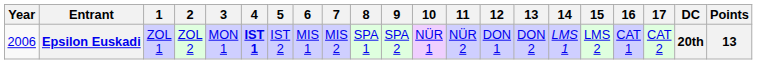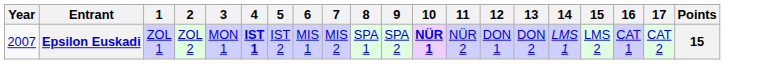 <table class="wikitable" style="text-align:center; font-size:85%">
 <tr>
 <th>Year</th>
 <th>Entrant</th>
 <th>1</th>
 <th>2</th>
 <th>3</th>
 <th>4</th>
 <th>5</th>
 <th>6</th>
 <th>7</th>
 <th>8</th>
 <th>9</th>
 <th>10</th>
 <th>11</th>
 <th>12</th>
 <th>13</th>
 <th>14</th>
 <th>15</th>
 <th>16</th>
 <th>17</th>
-<th>DC</th>
 <th>Points</th>
 </tr>
 <tr>
-<td><a href='#'>2006</a></td>
+<td><a href='#'>2007</a></td>
 <th nowrap><a href='#'>Epsilon Euskadi</a></th>
 <td style="background:#CFCFFF;"><a href='#'>ZOL<br>1</a><br></td>
 <td style="background:#DFFFDF;"><a href='#'>ZOL<br>2</a><br></td>
 <td style="background:#CFCFFF;"><a href='#'>MON<br>1</a><br></td>
 <td style="background:#CFCFFF;"><strong><a href='#'>IST<br>1</a><br></strong></td>
 <td style="background:#CFCFFF;"><a href='#'>IST<br>2</a><br></td>
 <td style="background:#CFCFFF;"><a href='#'>MIS<br>1</a><br></td>
 <td style="background:#CFCFFF;"><a href='#'>MIS<br>2</a><br></td>
 <td style="background:#DFFFDF;"><a href='#'>SPA<br>1</a><br></td>
 <td style="background:#DFFFDF;"><a href='#'>SPA<br>2</a><br></td>
-<td style="background:#EFCFFF;"><a href='#'>NÜR<br>1</a><br></td>
+<td style="background:#EFCFFF;"><strong><a href='#'>NÜR<br>1</a><br></strong></td>
 <td style="background:#CFCFFF;"><a href='#'>NÜR<br>2</a><br></td>
 <td style="background:#CFCFFF;"><a href='#'>DON<br>1</a><br></td>
 <td style="background:#CFCFFF;"><a href='#'>DON<br>2</a><br></td>
 <td style="background:#CFCFFF;"><em><a href='#'>LMS<br>1</a></em><br></td>
 <td style="background:#DFFFDF;"><a href='#'>LMS<br>2</a><br></td>
 <td style="background:#CFCFFF;"><a href='#'>CAT<br>1</a><br></td>
 <td style="background:#DFFFDF;"><a href='#'>CAT<br>2</a><br></td>
-<th>20th</th>
-<th>13</th>
+<th>15</th>
 </tr>
 </table>
